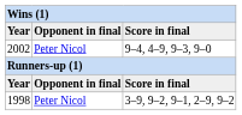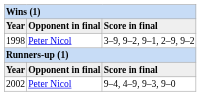 <table cellpadding="2" cellspacing="0" border="1" style="font-size: 95%; border: #aaa solid 1px; border-collapse: collapse;">
 <tr bgcolor="#c7dcf6">
 <td colspan="3"><strong>Wins (1)</strong></td>
+</tr>
+<tr bgcolor="#efefef">
+<td><strong>Year</strong></td>
+<td><strong>Opponent in final</strong></td>
+<td><strong>Score in final</strong></td>
+</tr>
+<tr>
+<td>1998</td>
+<td><a href='#'>Peter Nicol</a></td>
+<td>3–9, 9–2, 9–1, 2–9, 9–2</td>
+</tr>
+<tr bgcolor="#c7dcf6">
+<td colspan="3"><strong>Runners-up (1)</strong></td>
 </tr>
 <tr bgcolor="#efefef">
 <td><strong>Year</strong></td>
 <td><strong>Opponent in final</strong></td>
 <td><strong>Score in final</strong></td>
 </tr>
 <tr>
 <td>2002</td>
 <td><a href='#'>Peter Nicol</a></td>
 <td>9–4, 4–9, 9–3, 9–0</td>
 </tr>
-<tr bgcolor="#c7dcf6">
-<td colspan="3"><strong>Runners-up (1)</strong></td>
-</tr>
-<tr bgcolor="#efefef">
-<td><strong>Year</strong></td>
-<td><strong>Opponent in final</strong></td>
-<td><strong>Score in final</strong></td>
-</tr>
-<tr>
-<td>1998</td>
-<td><a href='#'>Peter Nicol</a></td>
-<td>3–9, 9–2, 9–1, 2–9, 9–2</td>
-</tr>
 </table>
